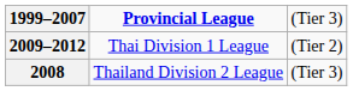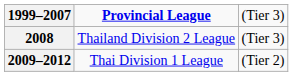 <table class="wikitable" style="text-align:center">
 <tr>
 <th>1999–2007</th>
 <td><strong><a href='#'>Provincial League</a></strong></td>
 <td>(Tier 3)</td>
 </tr>
 <tr>
+<th>2008</th>
+<td><a href='#'>Thailand Division 2 League</a></td>
+<td>(Tier 3)</td>
+</tr>
+<tr>
 <th>2009–2012</th>
 <td><a href='#'>Thai Division 1 League</a></td>
 <td>(Tier 2)</td>
 </tr>
-<tr>
-<th>2008</th>
-<td><a href='#'>Thailand Division 2 League</a></td>
-<td>(Tier 3)</td>
-</tr>
 </table>
